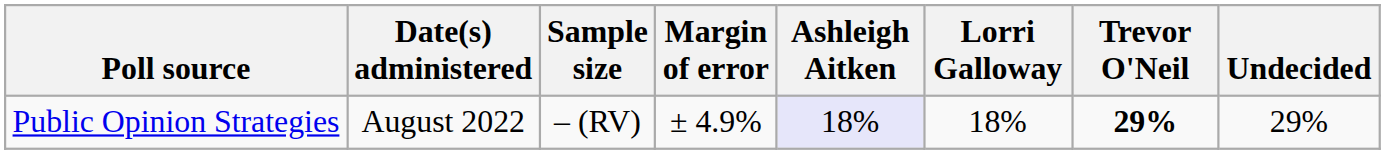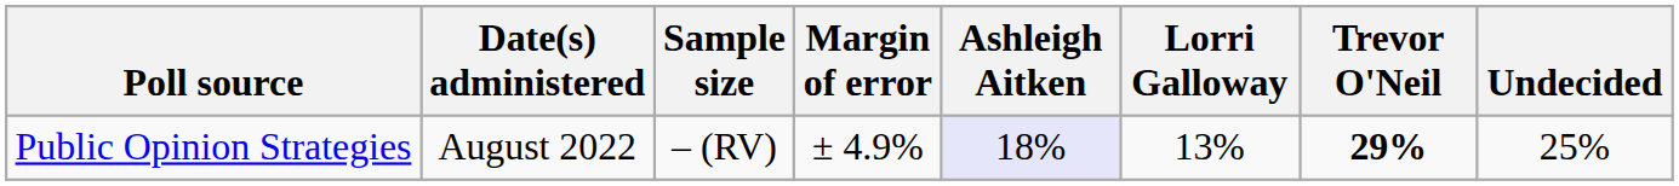 <table class="wikitable" style="font-size:90%;text-align:center;">
 <tr valign=bottom>
 <th>Poll source</th>
 <th>Date(s)<br>administered</th>
 <th>Sample<br>size</th>
 <th>Margin<br>of error</th>
 <th style="width:60px;">Ashleigh<br>Aitken</th>
 <th style="width:60px;">Lorri<br>Galloway</th>
 <th style="width:60px;">Trevor<br>O'Neil</th>
 <th>Undecided</th>
 </tr>
 <tr>
 <td style="text-align:left;"><a href='#'>Public Opinion Strategies</a></td>
 <td>August 2022</td>
 <td>– (RV)</td>
 <td>± 4.9%</td>
 <td style="background: lavender;">18%</td>
-<td>18%</td>
+<td>13%</td>
 <td><strong>29%</strong></td>
-<td>29%</td>
+<td>25%</td>
 </tr>
 </table>
